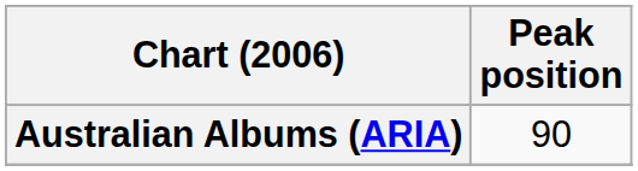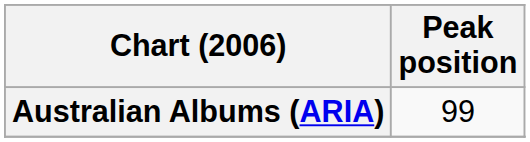 <table class="wikitable sortable plainrowheaders" style="text-align:center">
 <tr>
 <th scope="col">Chart (2006)</th>
 <th scope="col">Peak<br>position</th>
 </tr>
 <tr>
 <th scope="row">Australian Albums (<a href='#'>ARIA</a>)</th>
-<td>90</td>
+<td>99</td>
 </tr>
 <tr>
 </tr>
 <tr>
 </tr>
 <tr>
 </tr>
 <tr>
 </tr>
 </table>
